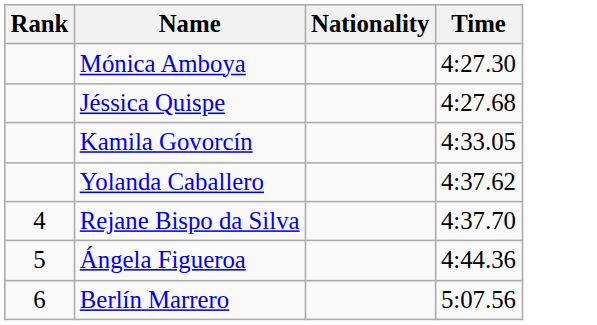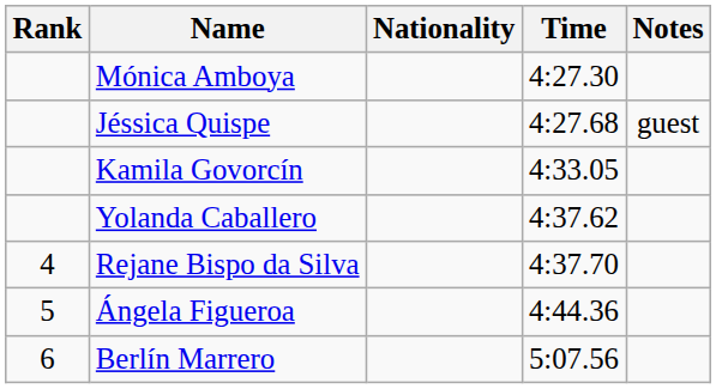 <table class="wikitable sortable" style="text-align:center">
 <tr>
 <th>Rank</th>
 <th>Name</th>
 <th>Nationality</th>
 <th>Time</th>
+<th>Notes</th>
 </tr>
 <tr>
 <td align=center></td>
 <td align=left><a href='#'>Mónica Amboya</a></td>
 <td align=left></td>
 <td>4:27.30</td>
+<td></td>
 </tr>
 <tr>
 <td align=center></td>
 <td align=left><a href='#'>Jéssica Quispe</a></td>
 <td align=left></td>
 <td>4:27.68</td>
+<td>guest</td>
 </tr>
 <tr>
 <td align=center></td>
 <td align=left><a href='#'>Kamila Govorcín</a></td>
 <td align=left></td>
 <td>4:33.05</td>
+<td></td>
 </tr>
 <tr>
 <td align=center></td>
 <td align=left><a href='#'>Yolanda Caballero</a></td>
 <td align=left></td>
 <td>4:37.62</td>
+<td></td>
 </tr>
 <tr>
 <td align=center>4</td>
 <td align=left><a href='#'>Rejane Bispo da Silva</a></td>
 <td align=left></td>
 <td>4:37.70</td>
+<td></td>
 </tr>
 <tr>
 <td align=center>5</td>
 <td align=left><a href='#'>Ángela Figueroa</a></td>
 <td align=left></td>
 <td>4:44.36</td>
+<td></td>
 </tr>
 <tr>
 <td align=center>6</td>
 <td align=left><a href='#'>Berlín Marrero</a></td>
 <td align=left></td>
 <td>5:07.56</td>
+<td></td>
 </tr>
 </table>
